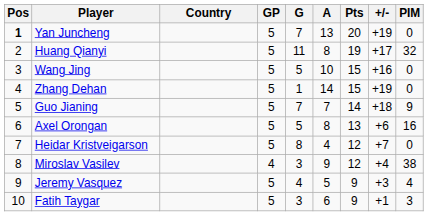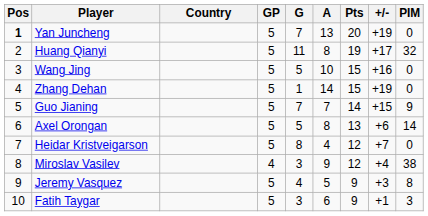 <table class="wikitable sortable" style="text-align: center;">
 <tr>
 <th width=30>Pos</th>
 <th width=165>Player</th>
 <th width=125>Country</th>
 <th width=30>GP</th>
 <th width=30>G</th>
 <th width=30>A</th>
 <th width=30>Pts</th>
 <th width=30>+/-</th>
 <th width=30>PIM</th>
 </tr>
 <tr>
 <td><strong>1</strong></td>
 <td align=left><a href='#'>Yan Juncheng</a></td>
 <td align=left></td>
 <td>5</td>
 <td>7</td>
 <td>13</td>
 <td>20</td>
 <td>+19</td>
 <td>0</td>
 </tr>
 <tr>
 <td>2</td>
 <td align=left><a href='#'>Huang Qianyi</a></td>
 <td align=left></td>
 <td>5</td>
 <td>11</td>
 <td>8</td>
 <td>19</td>
 <td>+17</td>
 <td>32</td>
 </tr>
 <tr>
 <td>3</td>
 <td align=left><a href='#'>Wang Jing</a></td>
 <td align=left></td>
 <td>5</td>
 <td>5</td>
 <td>10</td>
 <td>15</td>
 <td>+16</td>
 <td>0</td>
 </tr>
 <tr>
 <td>4</td>
 <td align=left><a href='#'>Zhang Dehan</a></td>
 <td align=left></td>
 <td>5</td>
 <td>1</td>
 <td>14</td>
 <td>15</td>
 <td>+19</td>
 <td>0</td>
 </tr>
 <tr>
 <td>5</td>
 <td align=left><a href='#'>Guo Jianing</a></td>
 <td align=left></td>
 <td>5</td>
 <td>7</td>
 <td>7</td>
 <td>14</td>
-<td>+18</td>
+<td>+15</td>
 <td>9</td>
 </tr>
 <tr>
 <td>6</td>
 <td align=left><a href='#'>Axel Orongan</a></td>
 <td align=left></td>
 <td>5</td>
 <td>5</td>
 <td>8</td>
 <td>13</td>
 <td>+6</td>
-<td>16</td>
+<td>14</td>
 </tr>
 <tr>
 <td>7</td>
 <td align=left><a href='#'>Heidar Kristveigarson</a></td>
 <td align=left></td>
 <td>5</td>
 <td>8</td>
 <td>4</td>
 <td>12</td>
 <td>+7</td>
 <td>0</td>
 </tr>
 <tr>
 <td>8</td>
 <td align=left><a href='#'>Miroslav Vasilev</a></td>
 <td align=left></td>
 <td>4</td>
 <td>3</td>
 <td>9</td>
 <td>12</td>
 <td>+4</td>
 <td>38</td>
 </tr>
 <tr>
 <td>9</td>
 <td align=left><a href='#'>Jeremy Vasquez</a></td>
 <td align=left></td>
 <td>5</td>
 <td>4</td>
 <td>5</td>
 <td>9</td>
 <td>+3</td>
-<td>4</td>
+<td>8</td>
 </tr>
 <tr>
 <td>10</td>
 <td align=left><a href='#'>Fatih Taygar</a></td>
 <td align=left></td>
 <td>5</td>
 <td>3</td>
 <td>6</td>
 <td>9</td>
 <td>+1</td>
 <td>3</td>
 </tr>
 </table>
